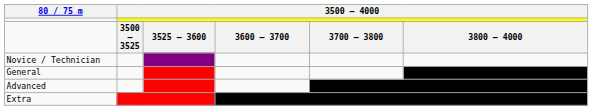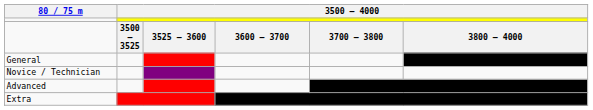 <table class="wikitable" style="font-size:70%">
 <tr>
 <th width=120px><a href='#'>80 / 75 m</a></th>
 <th colspan=5>3500 – 4000</th>
 </tr>
 <tr>
 <td></td>
 <td colspan=5 style="background-color: yellow"></td>
 </tr>
 <tr>
 <td></td>
 <th width= 25px>3500 – 3525</th>
 <th width= 75px>3525 – 3600</th>
 <th width=100px>3600 – 3700</th>
 <th width=100px>3700 – 3800</th>
 <th width=200px>3800 – 4000</th>
 </tr>
 <tr>
+<td>General</td>
+<td></td>
+<td style="background-color: red"></td>
+<td></td>
+<td></td>
+<td style="background-color: black"></td>
+</tr>
+<tr>
 <td>Novice / Technician</td>
 <td></td>
 <td style="background-color: purple"></td>
 <td></td>
 <td></td>
 <td></td>
-</tr>
-<tr>
-<td>General</td>
-<td></td>
-<td style="background-color: red"></td>
-<td></td>
-<td></td>
-<td style="background-color: black"></td>
 </tr>
 <tr>
 <td>Advanced</td>
 <td></td>
 <td style="background-color: red"></td>
 <td></td>
 <td colspan=2 style="background-color: black"></td>
 </tr>
 <tr>
 <td>Extra</td>
 <td colspan=2 style="background-color: red"></td>
 <td colspan=3 style="background-color: black"></td>
 </tr>
 </table>
